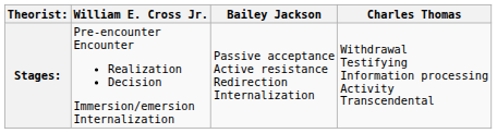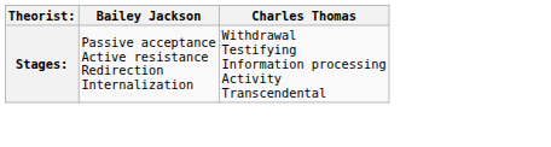 <table class="wikitable">
 <tr>
 <th>Theorist:</th>
-<th>William E. Cross Jr.</th>
 <th>Bailey Jackson</th>
 <th>Charles Thomas</th>
 </tr>
 <tr>
 <th>Stages:</th>
-<td>Pre-encounter<br>Encounter<ul><li>Realization</li><li>Decision</li></ul>Immersion/emersion<br>Internalization</td>
 <td>Passive acceptance<br>Active resistance<br>Redirection<br>Internalization</td>
 <td>Withdrawal<br>Testifying<br>Information processing<br>Activity<br>Transcendental</td>
 </tr>
 </table>
